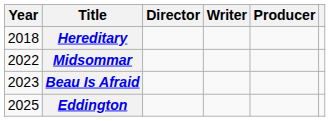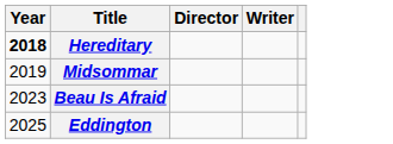 <table class="wikitable sortable plainrowheaders">
 <tr>
 <th scope="col">Year</th>
 <th scope="col">Title</th>
 <th scope="col">Director</th>
 <th scope="col">Writer</th>
-<th scope="col">Producer</th>
 <th class=unsortable></th>
 </tr>
 <tr>
-<td>2018</td>
+<td><strong>2018</strong></td>
 <th scope="row"><em><a href='#'>Hereditary</a></em></th>
-<td></td>
 <td></td>
 <td></td>
 <td></td>
 </tr>
 <tr>
-<td>2022</td>
+<td>2019</td>
 <th scope="row"><em><a href='#'>Midsommar</a></em></th>
-<td></td>
 <td></td>
 <td></td>
 <td></td>
 </tr>
 <tr>
 <td>2023</td>
 <th scope="row"><em><a href='#'>Beau Is Afraid</a></em></th>
 <td></td>
 <td></td>
 <td></td>
-<td></td>
 </tr>
 <tr>
 <td>2025</td>
 <th scope="row"><em><a href='#'>Eddington</a></em></th>
 <td></td>
 <td></td>
 <td></td>
-<td></td>
 </tr>
 </table>
